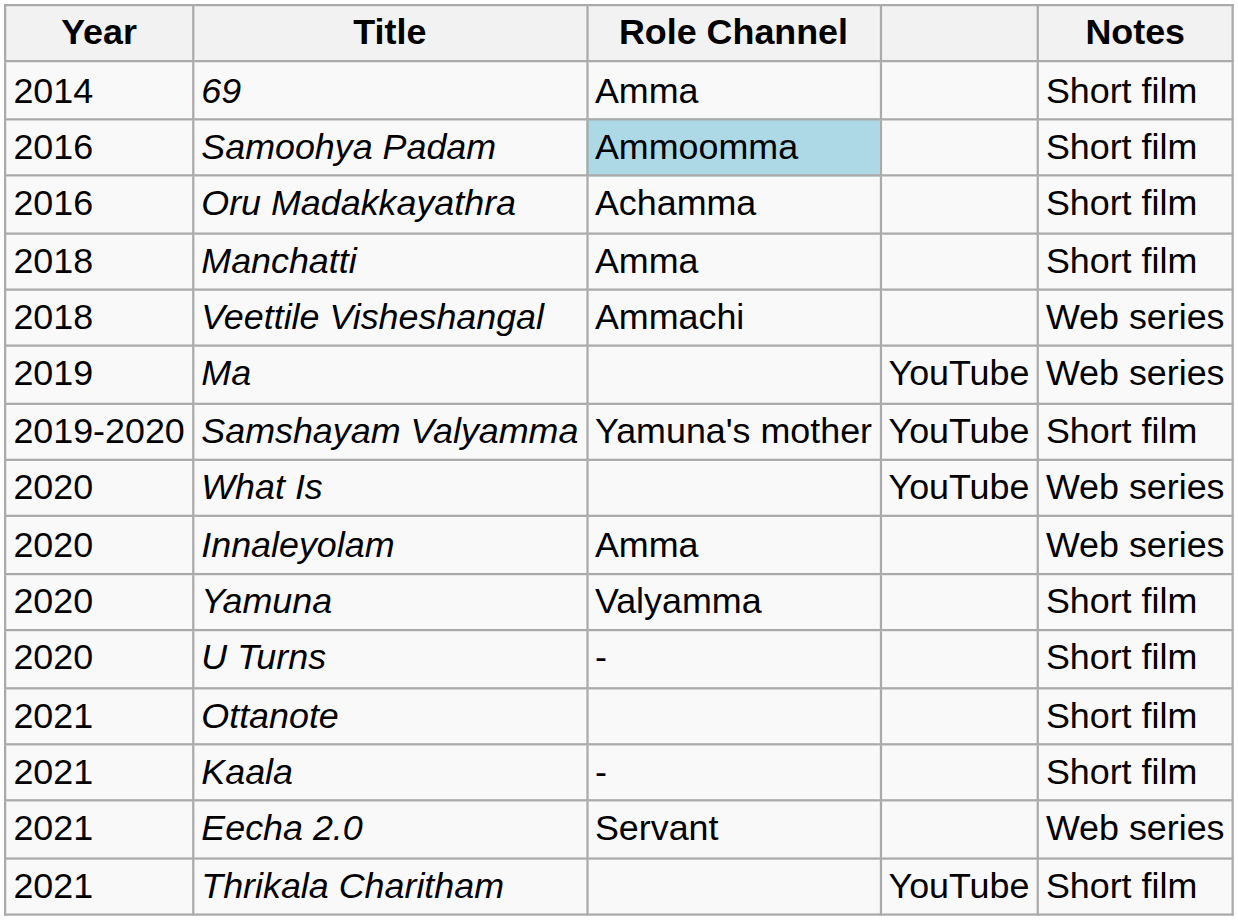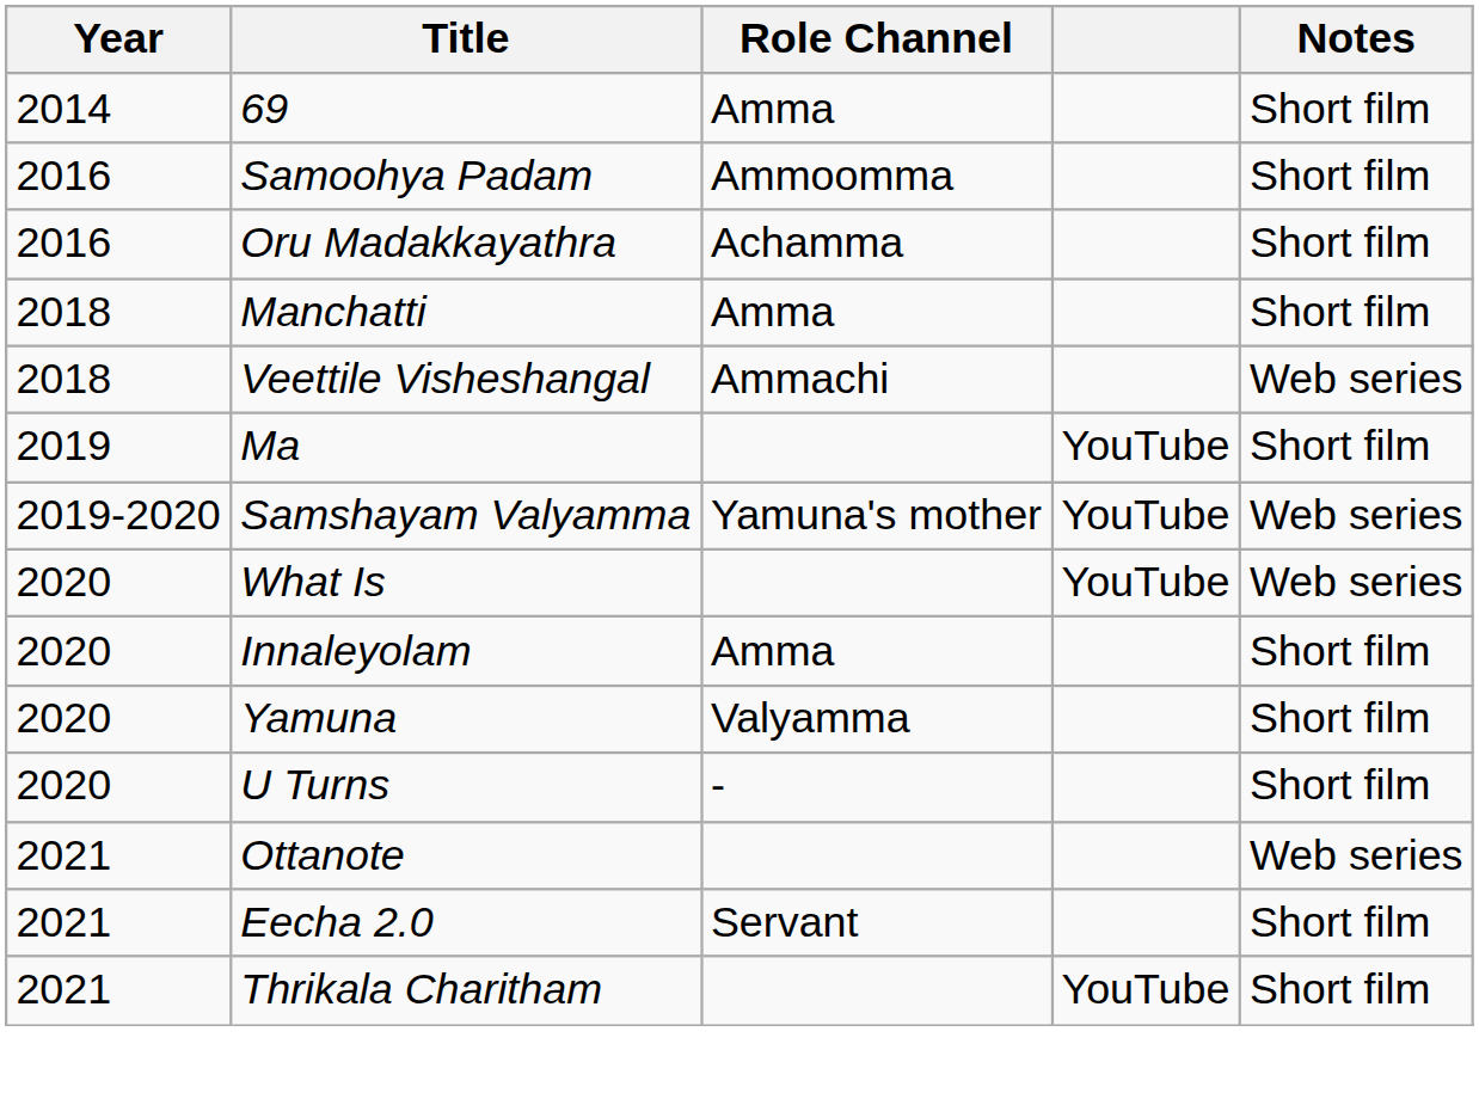 <table class="wikitable sortable">
 <tr>
 <th>Year</th>
 <th>Title</th>
 <th>Role Channel</th>
 <th></th>
 <th>Notes</th>
 </tr>
 <tr>
 <td>2014</td>
 <td><em>69</em></td>
 <td>Amma</td>
 <td></td>
 <td>Short film</td>
 </tr>
 <tr>
 <td>2016</td>
 <td><em>Samoohya Padam</em></td>
-<td style="background: lightblue;">Ammoomma</td>
+<td>Ammoomma</td>
 <td></td>
 <td>Short film</td>
 </tr>
 <tr>
 <td>2016</td>
 <td><em>Oru Madakkayathra</em></td>
 <td>Achamma</td>
 <td></td>
 <td>Short film</td>
 </tr>
 <tr>
 <td>2018</td>
 <td><em>Manchatti</em></td>
 <td>Amma</td>
 <td></td>
 <td>Short film</td>
 </tr>
 <tr>
 <td>2018</td>
 <td><em>Veettile Visheshangal</em></td>
 <td>Ammachi</td>
 <td></td>
 <td>Web series</td>
 </tr>
 <tr>
 <td>2019</td>
 <td><em>Ma</em></td>
 <td></td>
 <td>YouTube</td>
-<td>Web series</td>
+<td>Short film</td>
 </tr>
 <tr>
 <td>2019-2020</td>
 <td><em>Samshayam Valyamma</em></td>
 <td>Yamuna's mother</td>
 <td>YouTube</td>
-<td>Short film</td>
+<td>Web series</td>
 </tr>
 <tr>
 <td>2020</td>
 <td><em>What Is</em></td>
 <td></td>
 <td>YouTube</td>
 <td>Web series</td>
 </tr>
 <tr>
 <td>2020</td>
 <td><em>Innaleyolam</em></td>
 <td>Amma</td>
 <td></td>
-<td>Web series</td>
+<td>Short film</td>
 </tr>
 <tr>
 <td>2020</td>
 <td><em>Yamuna </em></td>
 <td>Valyamma</td>
 <td></td>
 <td>Short film</td>
 </tr>
 <tr>
 <td>2020</td>
 <td><em>U Turns</em></td>
 <td>-</td>
 <td></td>
 <td>Short film</td>
 </tr>
 <tr>
 <td>2021</td>
 <td><em>Ottanote</em></td>
 <td></td>
 <td></td>
-<td>Short film</td>
-</tr>
-<tr>
-<td>2021</td>
-<td><em>Kaala</em></td>
-<td>-</td>
-<td></td>
-<td>Short film</td>
+<td>Web series</td>
 </tr>
 <tr>
 <td>2021</td>
 <td><em>Eecha 2.0</em></td>
 <td>Servant</td>
 <td></td>
-<td>Web series</td>
+<td>Short film</td>
 </tr>
 <tr>
 <td>2021</td>
 <td><em>Thrikala Charitham</em></td>
 <td></td>
 <td>YouTube</td>
 <td>Short film</td>
 </tr>
 </table>
